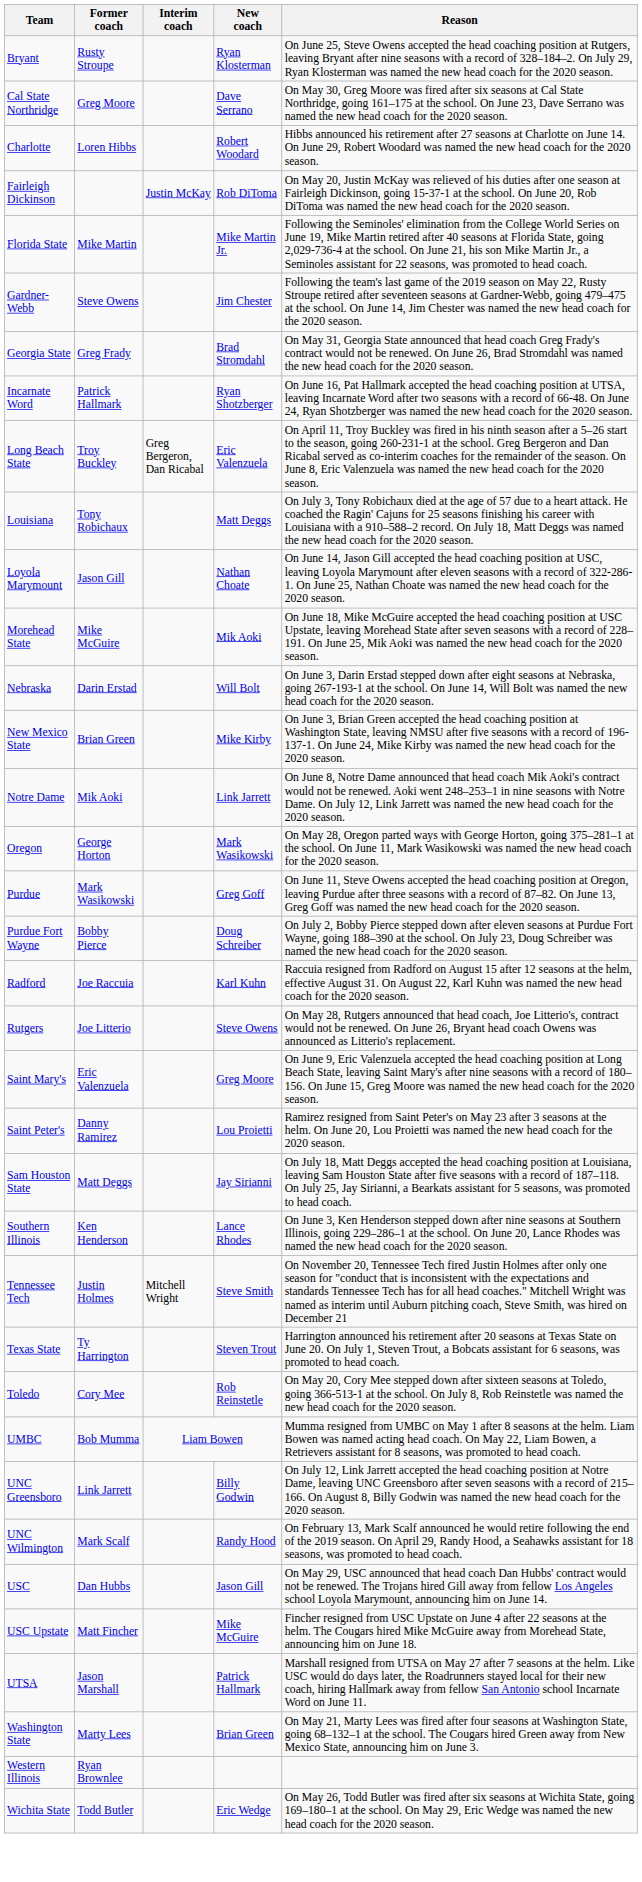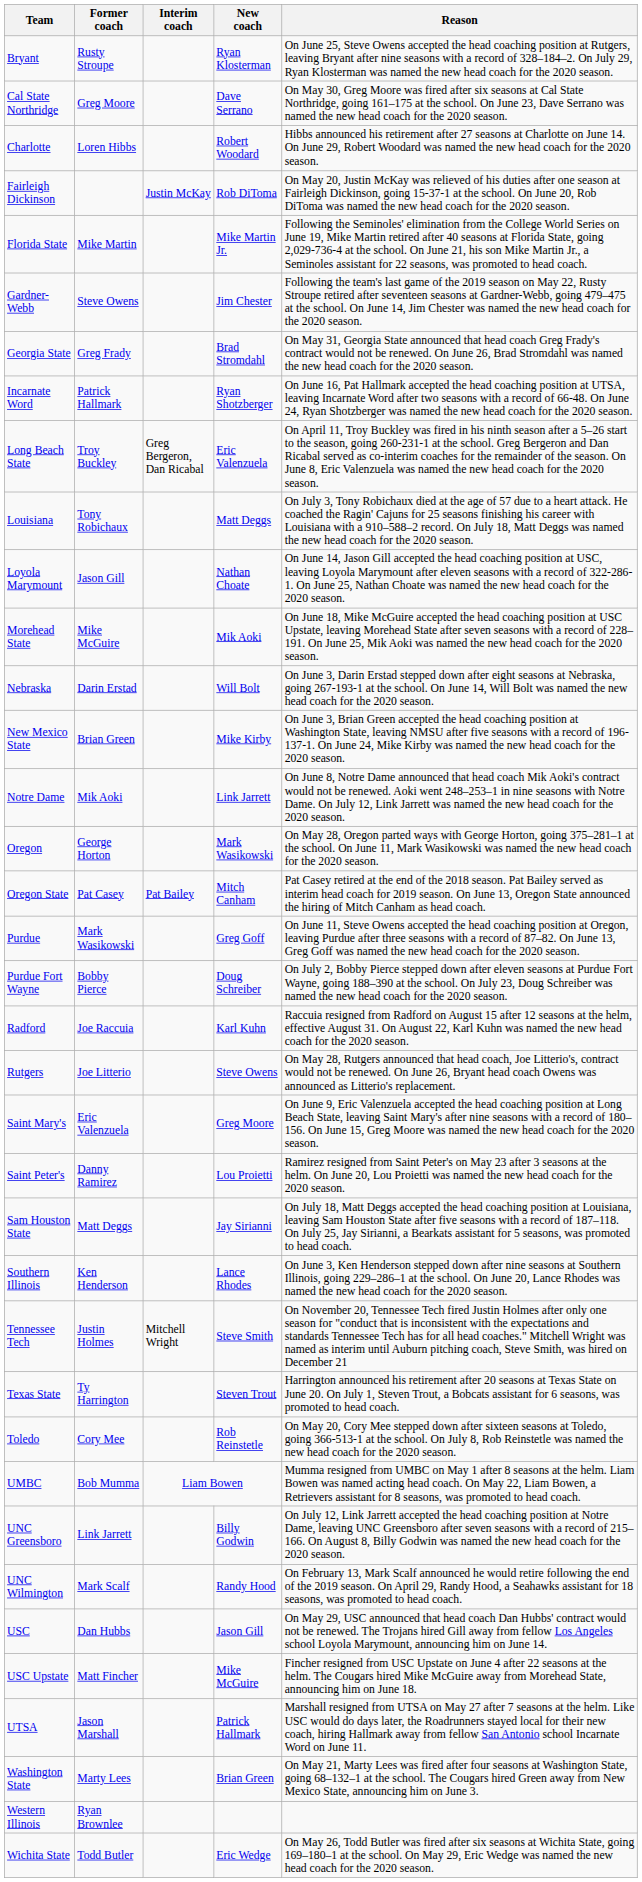 <table class="wikitable">
 <tr>
 <th>Team</th>
 <th>Former<br>coach</th>
 <th>Interim<br>coach</th>
 <th>New<br>coach</th>
 <th>Reason</th>
 </tr>
 <tr>
 <td><a href='#'>Bryant</a></td>
 <td><a href='#'>Rusty Stroupe</a></td>
 <td></td>
 <td><a href='#'>Ryan Klosterman</a></td>
 <td>On June 25, Steve Owens accepted the head coaching position at Rutgers, leaving Bryant after nine seasons with a record of 328–184–2. On July 29, Ryan Klosterman was named the new head coach for the 2020 season.</td>
 </tr>
 <tr>
 <td><a href='#'>Cal State Northridge</a></td>
 <td><a href='#'>Greg Moore</a></td>
 <td></td>
 <td><a href='#'>Dave Serrano</a></td>
 <td>On May 30, Greg Moore was fired after six seasons at Cal State Northridge, going 161–175 at the school. On June 23, Dave Serrano was named the new head coach for the 2020 season.</td>
 </tr>
 <tr>
 <td><a href='#'>Charlotte</a></td>
 <td><a href='#'>Loren Hibbs</a></td>
 <td></td>
 <td><a href='#'>Robert Woodard</a></td>
 <td>Hibbs announced his retirement after 27 seasons at Charlotte on June 14. On June 29, Robert Woodard was named the new head coach for the 2020 season.</td>
 </tr>
 <tr>
 <td><a href='#'>Fairleigh Dickinson</a></td>
 <td></td>
 <td><a href='#'>Justin McKay</a></td>
 <td><a href='#'>Rob DiToma</a></td>
 <td>On May 20, Justin McKay was relieved of his duties after one season at Fairleigh Dickinson, going 15-37-1 at the school. On June 20, Rob DiToma was named the new head coach for the 2020 season.</td>
 </tr>
 <tr>
 <td><a href='#'>Florida State</a></td>
 <td><a href='#'>Mike Martin</a></td>
 <td></td>
 <td><a href='#'>Mike Martin Jr.</a></td>
 <td>Following the Seminoles' elimination from the College World Series on June 19, Mike Martin retired after 40 seasons at Florida State, going 2,029-736-4 at the school. On June 21, his son Mike Martin Jr., a Seminoles assistant for 22 seasons, was promoted to head coach.</td>
 </tr>
 <tr>
 <td><a href='#'>Gardner-Webb</a></td>
 <td><a href='#'>Steve Owens</a></td>
 <td></td>
 <td><a href='#'>Jim Chester</a></td>
 <td>Following the team's last game of the 2019 season on May 22, Rusty Stroupe retired after seventeen seasons at Gardner-Webb, going 479–475 at the school. On June 14, Jim Chester was named the new head coach for the 2020 season.</td>
 </tr>
 <tr>
 <td><a href='#'>Georgia State</a></td>
 <td><a href='#'>Greg Frady</a></td>
 <td></td>
 <td><a href='#'>Brad Stromdahl</a></td>
 <td>On May 31, Georgia State announced that head coach Greg Frady's contract would not be renewed. On June 26, Brad Stromdahl was named the new head coach for the 2020 season.</td>
 </tr>
 <tr>
 <td><a href='#'>Incarnate Word</a></td>
 <td><a href='#'>Patrick Hallmark</a></td>
 <td></td>
 <td><a href='#'>Ryan Shotzberger</a></td>
 <td>On June 16, Pat Hallmark accepted the head coaching position at UTSA, leaving Incarnate Word after two seasons with a record of 66-48. On June 24, Ryan Shotzberger was named the new head coach for the 2020 season.</td>
 </tr>
 <tr>
 <td><a href='#'>Long Beach State</a></td>
 <td><a href='#'>Troy Buckley</a></td>
 <td>Greg Bergeron, Dan Ricabal</td>
 <td><a href='#'>Eric Valenzuela</a></td>
 <td>On April 11, Troy Buckley was fired in his ninth season after a 5–26 start to the season, going 260-231-1 at the school. Greg Bergeron and Dan Ricabal served as co-interim coaches for the remainder of the season. On June 8, Eric Valenzuela was named the new head coach for the 2020 season.</td>
 </tr>
 <tr>
 <td><a href='#'>Louisiana</a></td>
 <td><a href='#'>Tony Robichaux</a></td>
 <td></td>
 <td><a href='#'>Matt Deggs</a></td>
 <td>On July 3, Tony Robichaux died at the age of 57 due to a heart attack. He coached the Ragin' Cajuns for 25 seasons finishing his career with Louisiana with a 910–588–2 record. On July 18, Matt Deggs was named the new head coach for the 2020 season.</td>
 </tr>
 <tr>
 <td><a href='#'>Loyola Marymount</a></td>
 <td><a href='#'>Jason Gill</a></td>
 <td></td>
 <td><a href='#'>Nathan Choate</a></td>
 <td>On June 14, Jason Gill accepted the head coaching position at USC, leaving Loyola Marymount after eleven seasons with a record of 322-286-1. On June 25, Nathan Choate was named the new head coach for the 2020 season.</td>
 </tr>
 <tr>
 <td><a href='#'>Morehead State</a></td>
 <td><a href='#'>Mike McGuire</a></td>
 <td></td>
 <td><a href='#'>Mik Aoki</a></td>
 <td>On June 18, Mike McGuire accepted the head coaching position at USC Upstate, leaving Morehead State after seven seasons with a record of 228–191. On June 25, Mik Aoki was named the new head coach for the 2020 season.</td>
 </tr>
 <tr>
 <td><a href='#'>Nebraska</a></td>
 <td><a href='#'>Darin Erstad</a></td>
 <td></td>
 <td><a href='#'>Will Bolt</a></td>
 <td>On June 3, Darin Erstad stepped down after eight seasons at Nebraska, going 267-193-1 at the school. On June 14, Will Bolt was named the new head coach for the 2020 season.</td>
 </tr>
 <tr>
 <td><a href='#'>New Mexico State</a></td>
 <td><a href='#'>Brian Green</a></td>
 <td></td>
 <td><a href='#'>Mike Kirby</a></td>
 <td>On June 3, Brian Green accepted the head coaching position at Washington State, leaving NMSU after five seasons with a record of 196-137-1. On June 24, Mike Kirby was named the new head coach for the 2020 season.</td>
 </tr>
 <tr>
 <td><a href='#'>Notre Dame</a></td>
 <td><a href='#'>Mik Aoki</a></td>
 <td></td>
 <td><a href='#'>Link Jarrett</a></td>
 <td>On June 8, Notre Dame announced that head coach Mik Aoki's contract would not be renewed. Aoki went 248–253–1 in nine seasons with Notre Dame. On July 12, Link Jarrett was named the new head coach for the 2020 season.</td>
 </tr>
 <tr>
 <td><a href='#'>Oregon</a></td>
 <td><a href='#'>George Horton</a></td>
 <td></td>
 <td><a href='#'>Mark Wasikowski</a></td>
 <td>On May 28, Oregon parted ways with George Horton, going 375–281–1 at the school. On June 11, Mark Wasikowski was named the new head coach for the 2020 season.</td>
+</tr>
+<tr>
+<td><a href='#'>Oregon State</a></td>
+<td><a href='#'>Pat Casey</a></td>
+<td><a href='#'>Pat Bailey</a></td>
+<td><a href='#'>Mitch Canham</a></td>
+<td>Pat Casey retired at the end of the 2018 season. Pat Bailey served as interim head coach for 2019 season. On June 13, Oregon State announced the hiring of Mitch Canham as head coach.</td>
 </tr>
 <tr>
 <td><a href='#'>Purdue</a></td>
 <td><a href='#'>Mark Wasikowski</a></td>
 <td></td>
 <td><a href='#'>Greg Goff</a></td>
 <td>On June 11, Steve Owens accepted the head coaching position at Oregon, leaving Purdue after three seasons with a record of 87–82. On June 13, Greg Goff was named the new head coach for the 2020 season.</td>
 </tr>
 <tr>
 <td><a href='#'>Purdue Fort Wayne</a></td>
 <td><a href='#'>Bobby Pierce</a></td>
 <td></td>
 <td><a href='#'>Doug Schreiber</a></td>
 <td>On July 2, Bobby Pierce stepped down after eleven seasons at Purdue Fort Wayne, going 188–390 at the school. On July 23, Doug Schreiber was named the new head coach for the 2020 season.</td>
 </tr>
 <tr>
 <td><a href='#'>Radford</a></td>
 <td><a href='#'>Joe Raccuia</a></td>
 <td></td>
 <td><a href='#'>Karl Kuhn</a></td>
 <td>Raccuia resigned from Radford on August 15 after 12 seasons at the helm, effective August 31. On August 22, Karl Kuhn was named the new head coach for the 2020 season.</td>
 </tr>
 <tr>
 <td><a href='#'>Rutgers</a></td>
 <td><a href='#'>Joe Litterio</a></td>
 <td></td>
 <td><a href='#'>Steve Owens</a></td>
 <td>On May 28, Rutgers announced that head coach, Joe Litterio's, contract would not be renewed. On June 26, Bryant head coach Owens was announced as Litterio's replacement.</td>
 </tr>
 <tr>
 <td><a href='#'>Saint Mary's</a></td>
 <td><a href='#'>Eric Valenzuela</a></td>
 <td></td>
 <td><a href='#'>Greg Moore</a></td>
 <td>On June 9, Eric Valenzuela accepted the head coaching position at Long Beach State, leaving Saint Mary's after nine seasons with a record of 180–156. On June 15, Greg Moore was named the new head coach for the 2020 season.</td>
 </tr>
 <tr>
 <td><a href='#'>Saint Peter's</a></td>
 <td><a href='#'>Danny Ramirez</a></td>
 <td></td>
 <td><a href='#'>Lou Proietti</a></td>
 <td>Ramirez resigned from Saint Peter's on May 23 after 3 seasons at the helm. On June 20, Lou Proietti was named the new head coach for the 2020 season.</td>
 </tr>
 <tr>
 <td><a href='#'>Sam Houston State</a></td>
 <td><a href='#'>Matt Deggs</a></td>
 <td></td>
 <td><a href='#'>Jay Sirianni</a></td>
 <td>On July 18, Matt Deggs accepted the head coaching position at Louisiana, leaving Sam Houston State after five seasons with a record of 187–118. On July 25, Jay Sirianni, a Bearkats assistant for 5 seasons, was promoted to head coach.</td>
 </tr>
 <tr>
 <td><a href='#'>Southern Illinois</a></td>
 <td><a href='#'>Ken Henderson</a></td>
 <td></td>
 <td><a href='#'>Lance Rhodes</a></td>
 <td>On June 3, Ken Henderson stepped down after nine seasons at Southern Illinois, going 229–286–1 at the school. On June 20, Lance Rhodes was named the new head coach for the 2020 season.</td>
 </tr>
 <tr>
 <td><a href='#'>Tennessee Tech</a></td>
 <td><a href='#'>Justin Holmes</a></td>
 <td>Mitchell Wright</td>
 <td><a href='#'>Steve Smith</a></td>
 <td>On November 20, Tennessee Tech fired Justin Holmes after only one season for "conduct that is inconsistent with the expectations and standards Tennessee Tech has for all head coaches." Mitchell Wright was named as interim until Auburn pitching coach, Steve Smith, was hired on December 21</td>
 </tr>
 <tr>
 <td><a href='#'>Texas State</a></td>
 <td><a href='#'>Ty Harrington</a></td>
 <td></td>
 <td><a href='#'>Steven Trout</a></td>
 <td>Harrington announced his retirement after 20 seasons at Texas State on June 20. On July 1, Steven Trout, a Bobcats assistant for 6 seasons, was promoted to head coach.</td>
 </tr>
 <tr>
 <td><a href='#'>Toledo</a></td>
 <td><a href='#'>Cory Mee</a></td>
 <td></td>
 <td><a href='#'>Rob Reinstetle</a></td>
 <td>On May 20, Cory Mee stepped down after sixteen seasons at Toledo, going 366-513-1 at the school. On July 8, Rob Reinstetle was named the new head coach for the 2020 season.</td>
 </tr>
 <tr>
 <td><a href='#'>UMBC</a></td>
 <td><a href='#'>Bob Mumma</a></td>
 <td colspan=2 align=center><a href='#'>Liam Bowen</a></td>
 <td>Mumma resigned from UMBC on May 1 after 8 seasons at the helm. Liam Bowen was named acting head coach. On May 22, Liam Bowen, a Retrievers assistant for 8 seasons, was promoted to head coach.</td>
 </tr>
 <tr>
 <td><a href='#'>UNC Greensboro</a></td>
 <td><a href='#'>Link Jarrett</a></td>
 <td></td>
 <td><a href='#'>Billy Godwin</a></td>
 <td>On July 12, Link Jarrett accepted the head coaching position at Notre Dame, leaving UNC Greensboro after seven seasons with a record of 215–166. On August 8, Billy Godwin was named the new head coach for the 2020 season.</td>
 </tr>
 <tr>
 <td><a href='#'>UNC Wilmington</a></td>
 <td><a href='#'>Mark Scalf</a></td>
 <td></td>
 <td><a href='#'>Randy Hood</a></td>
 <td>On February 13, Mark Scalf announced he would retire following the end of the 2019 season. On April 29, Randy Hood, a Seahawks assistant for 18 seasons, was promoted to head coach.</td>
 </tr>
 <tr>
 <td><a href='#'>USC</a></td>
 <td><a href='#'>Dan Hubbs</a></td>
 <td></td>
 <td><a href='#'>Jason Gill</a></td>
 <td>On May 29, USC announced that head coach Dan Hubbs' contract would not be renewed. The Trojans hired Gill away from fellow <a href='#'>Los Angeles</a> school Loyola Marymount, announcing him on June 14.</td>
 </tr>
 <tr>
 <td><a href='#'>USC Upstate</a></td>
 <td><a href='#'>Matt Fincher</a></td>
 <td></td>
 <td><a href='#'>Mike McGuire</a></td>
 <td>Fincher resigned from USC Upstate on June 4 after 22 seasons at the helm. The Cougars hired Mike McGuire away from Morehead State, announcing him on June 18.</td>
 </tr>
 <tr>
 <td><a href='#'>UTSA</a></td>
 <td><a href='#'>Jason Marshall</a></td>
 <td></td>
 <td><a href='#'>Patrick Hallmark</a></td>
 <td>Marshall resigned from UTSA on May 27 after 7 seasons at the helm. Like USC would do days later, the Roadrunners stayed local for their new coach, hiring Hallmark away from fellow <a href='#'>San Antonio</a> school Incarnate Word on June 11.</td>
 </tr>
 <tr>
 <td><a href='#'>Washington State</a></td>
 <td><a href='#'>Marty Lees</a></td>
 <td></td>
 <td><a href='#'>Brian Green</a></td>
 <td>On May 21, Marty Lees was fired after four seasons at Washington State, going 68–132–1 at the school. The Cougars hired Green away from New Mexico State, announcing him on June 3.</td>
 </tr>
 <tr>
 <td><a href='#'>Western Illinois</a></td>
 <td><a href='#'>Ryan Brownlee</a></td>
 <td></td>
 <td></td>
 <td></td>
 </tr>
 <tr>
 <td><a href='#'>Wichita State</a></td>
 <td><a href='#'>Todd Butler</a></td>
 <td></td>
 <td><a href='#'>Eric Wedge</a></td>
 <td>On May 26, Todd Butler was fired after six seasons at Wichita State, going 169–180–1 at the school. On May 29, Eric Wedge was named the new head coach for the 2020 season.</td>
 </tr>
 </table>
